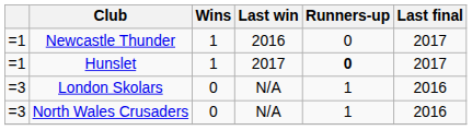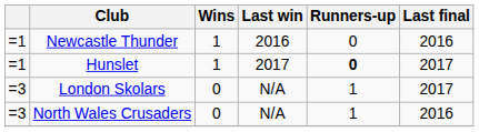 <table class="wikitable" style="text-align: center;">
 <tr>
 <th></th>
 <th>Club</th>
 <th>Wins</th>
 <th>Last win</th>
 <th>Runners-up</th>
 <th>Last final</th>
 </tr>
 <tr>
 <td>=1</td>
 <td><a href='#'>Newcastle Thunder</a></td>
 <td>1</td>
 <td>2016</td>
 <td>0</td>
-<td>2017</td>
+<td>2016</td>
 </tr>
 <tr>
 <td>=1</td>
 <td><a href='#'>Hunslet</a></td>
 <td>1</td>
 <td>2017</td>
 <td><strong>0</strong></td>
 <td>2017</td>
 </tr>
 <tr>
 <td>=3</td>
 <td><a href='#'>London Skolars</a></td>
 <td>0</td>
 <td>N/A</td>
 <td>1</td>
-<td>2016</td>
+<td>2017</td>
 </tr>
 <tr>
 <td>=3</td>
 <td><a href='#'>North Wales Crusaders</a></td>
 <td>0</td>
 <td>N/A</td>
 <td>1</td>
 <td>2016</td>
 </tr>
 <tr>
 </tr>
 </table>
